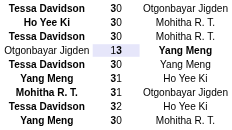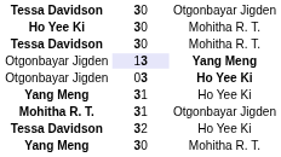 <table style="text-align:center; font-size: 90%">
 <tr>
 <th width=125></th>
 <th width=65></th>
 <th width=125></th>
 </tr>
 <tr>
 <td><strong>Tessa Davidson</strong></td>
 <td><strong>3</strong>0</td>
 <td>Otgonbayar Jigden</td>
 </tr>
 <tr>
 <td><strong>Ho Yee Ki</strong></td>
 <td><strong>3</strong>0</td>
 <td>Mohitha R. T.</td>
 </tr>
 <tr>
 <td><strong>Tessa Davidson</strong></td>
 <td><strong>3</strong>0</td>
 <td>Mohitha R. T.</td>
 </tr>
 <tr>
 <td>Otgonbayar Jigden</td>
 <td style="background: lavender;">1<strong>3</strong></td>
 <td><strong>Yang Meng</strong></td>
 </tr>
 <tr>
-<td><strong>Tessa Davidson</strong></td>
-<td><strong>3</strong>0</td>
-<td>Yang Meng</td>
+<td>Otgonbayar Jigden</td>
+<td>0<strong>3</strong></td>
+<td><strong>Ho Yee Ki</strong></td>
 </tr>
 <tr>
 <td><strong>Yang Meng</strong></td>
 <td><strong>3</strong>1</td>
 <td>Ho Yee Ki</td>
 </tr>
 <tr>
 <td><strong>Mohitha R. T.</strong></td>
 <td><strong>3</strong>1</td>
 <td>Otgonbayar Jigden</td>
 </tr>
 <tr>
 <td><strong>Tessa Davidson</strong></td>
 <td><strong>3</strong>2</td>
 <td>Ho Yee Ki</td>
 </tr>
 <tr>
 <td><strong>Yang Meng</strong></td>
 <td><strong>3</strong>0</td>
 <td>Mohitha R. T.</td>
 </tr>
 </table>
